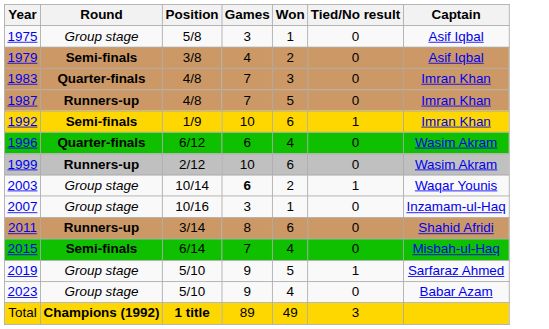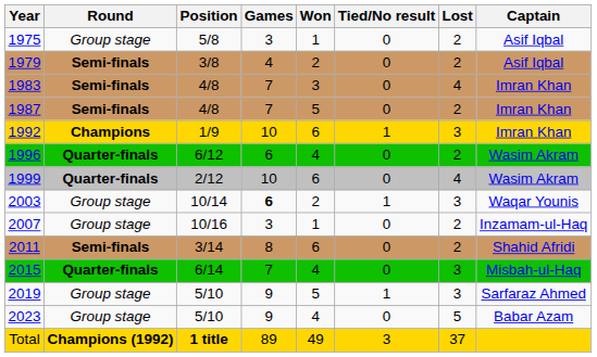 <table class="wikitable" style="text-align: center">
 <tr>
 <th>Year</th>
 <th>Round</th>
 <th>Position</th>
 <th>Games</th>
 <th>Won</th>
 <th>Tied/No result</th>
+<th>Lost</th>
 <th>Captain</th>
 </tr>
 <tr>
 <td> <a href='#'>1975</a></td>
 <td><em>Group stage</em></td>
 <td>5/8</td>
 <td>3</td>
 <td>1</td>
 <td>0</td>
+<td>2</td>
 <td><a href='#'>Asif Iqbal</a></td>
 </tr>
 <tr style="background:#cc9966;">
 <td> <a href='#'>1979</a></td>
 <td><strong>Semi-finals</strong></td>
 <td>3/8</td>
 <td>4</td>
 <td>2</td>
 <td>0</td>
+<td>2</td>
 <td><a href='#'>Asif Iqbal</a></td>
 </tr>
 <tr style="background:#cc9966;">
 <td> <a href='#'>1983</a></td>
-<td><strong>Quarter-finals</strong></td>
+<td><strong>Semi-finals</strong></td>
 <td>4/8</td>
 <td>7</td>
 <td>3</td>
 <td>0</td>
+<td>4</td>
 <td><a href='#'>Imran Khan</a></td>
 </tr>
 <tr style="background:#cc9966;">
 <td> <a href='#'>1987</a></td>
-<td><strong>Runners-up</strong></td>
+<td><strong>Semi-finals</strong></td>
 <td>4/8</td>
 <td>7</td>
 <td>5</td>
 <td>0</td>
+<td>2</td>
 <td><a href='#'>Imran Khan</a></td>
 </tr>
 <tr bgcolor=Gold>
 <td> <a href='#'>1992</a></td>
-<td><strong>Semi-finals</strong></td>
+<td><strong>Champions</strong></td>
 <td>1/9</td>
 <td>10</td>
 <td>6</td>
 <td>1</td>
+<td>3</td>
 <td><a href='#'>Imran Khan</a></td>
 </tr>
 <tr bgcolor="#0EC000">
 <td> <a href='#'>1996</a></td>
 <td><strong>Quarter-finals</strong></td>
 <td>6/12</td>
 <td>6</td>
 <td>4</td>
 <td>0</td>
+<td>2</td>
 <td><a href='#'>Wasim Akram</a></td>
 </tr>
 <tr bgcolor=silver>
 <td> <a href='#'>1999</a></td>
-<td><strong>Runners-up</strong></td>
+<td><strong>Quarter-finals</strong></td>
 <td>2/12</td>
 <td>10</td>
 <td>6</td>
 <td>0</td>
+<td>4</td>
 <td><a href='#'>Wasim Akram</a></td>
 </tr>
 <tr>
 <td> <a href='#'>2003</a></td>
 <td><em>Group stage</em></td>
 <td>10/14</td>
 <td><strong>6</strong></td>
 <td>2</td>
 <td>1</td>
+<td>3</td>
 <td><a href='#'>Waqar Younis</a></td>
 </tr>
 <tr>
 <td> <a href='#'>2007</a></td>
 <td><em>Group stage</em></td>
 <td>10/16</td>
 <td>3</td>
 <td>1</td>
 <td>0</td>
+<td>2</td>
 <td><a href='#'>Inzamam-ul-Haq</a></td>
 </tr>
 <tr style="background:#cc9966;">
 <td> <a href='#'>2011</a></td>
-<td><strong>Runners-up</strong></td>
+<td><strong>Semi-finals</strong></td>
 <td>3/14</td>
 <td>8</td>
 <td>6</td>
 <td>0</td>
+<td>2</td>
 <td><a href='#'>Shahid Afridi</a></td>
 </tr>
 <tr bgcolor="#0EC000">
 <td> <a href='#'>2015</a></td>
-<td><strong>Semi-finals</strong></td>
+<td><strong>Quarter-finals</strong></td>
 <td>6/14</td>
 <td>7</td>
 <td>4</td>
 <td>0</td>
+<td>3</td>
 <td><a href='#'>Misbah-ul-Haq</a></td>
 </tr>
 <tr>
 <td> <a href='#'>2019</a></td>
 <td><em>Group stage</em></td>
 <td>5/10</td>
 <td>9</td>
 <td>5</td>
 <td>1</td>
+<td>3</td>
 <td><a href='#'>Sarfaraz Ahmed</a></td>
 </tr>
 <tr>
 <td> <a href='#'>2023</a></td>
 <td><em>Group stage</em></td>
 <td>5/10</td>
 <td>9</td>
 <td>4</td>
 <td>0</td>
+<td>5</td>
 <td><a href='#'>Babar Azam</a></td>
 </tr>
 <tr bgcolor=gold>
 <td>Total</td>
 <td><strong>Champions (1992)</strong></td>
 <td><strong>1 title</strong></td>
 <td>89</td>
 <td>49</td>
 <td>3</td>
+<td>37</td>
 <td></td>
 </tr>
 </table>
